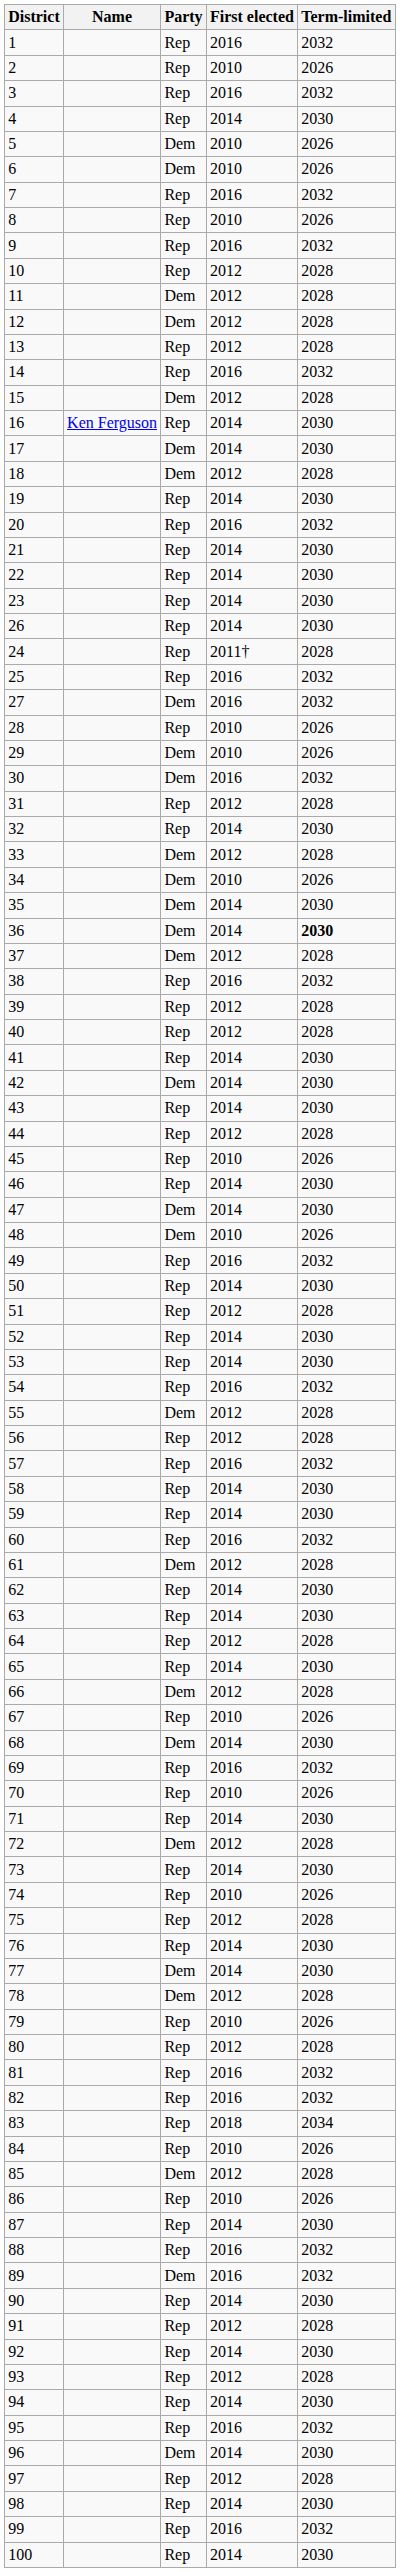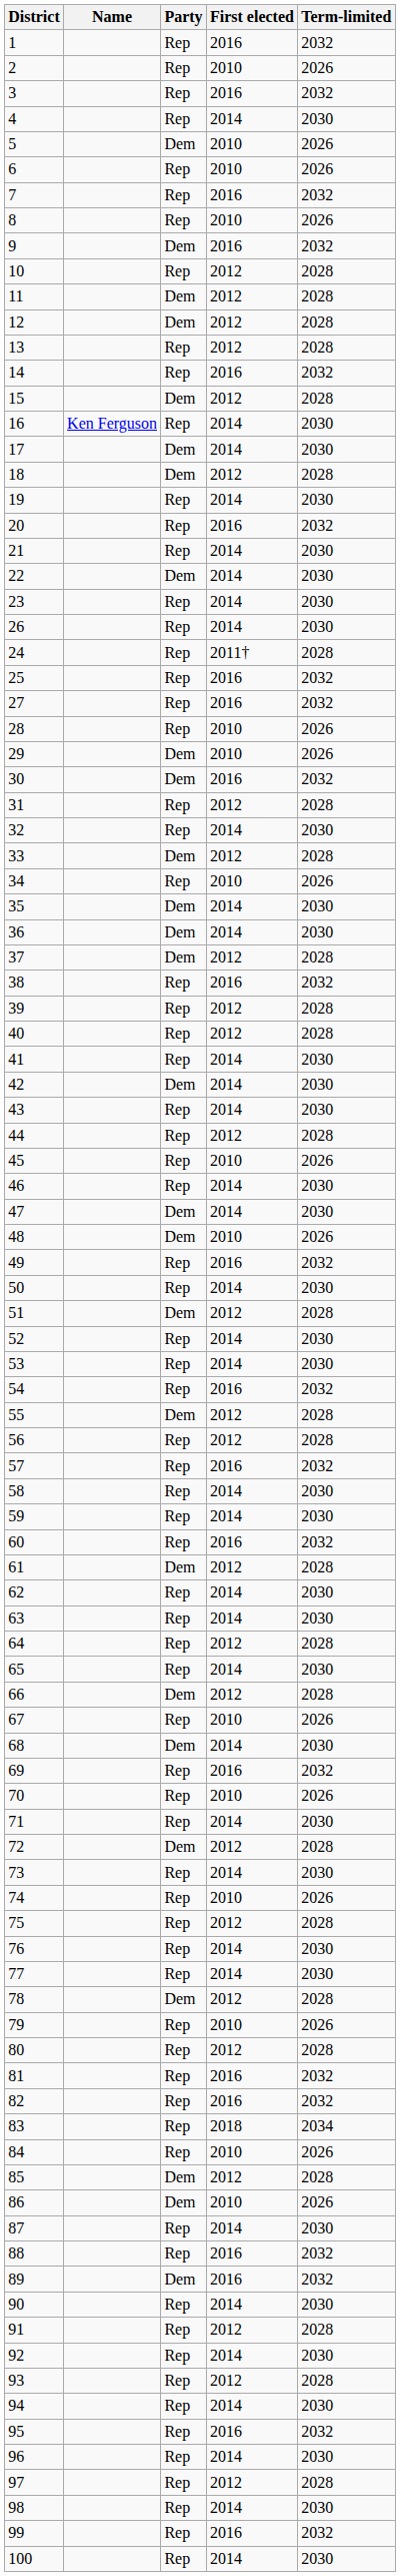 <table class="wikitable sortable">
 <tr>
 <th>District</th>
 <th>Name</th>
 <th>Party</th>
 <th>First elected</th>
 <th>Term-limited</th>
 </tr>
 <tr>
 <td>1</td>
 <td></td>
 <td>Rep</td>
 <td>2016</td>
 <td>2032</td>
 </tr>
 <tr>
 <td>2</td>
 <td></td>
 <td>Rep</td>
 <td>2010</td>
 <td>2026</td>
 </tr>
 <tr>
 <td>3</td>
 <td></td>
 <td>Rep</td>
 <td>2016</td>
 <td>2032</td>
 </tr>
 <tr>
 <td>4</td>
 <td></td>
 <td>Rep</td>
 <td>2014</td>
 <td>2030</td>
 </tr>
 <tr>
 <td>5</td>
 <td></td>
 <td>Dem</td>
 <td>2010</td>
 <td>2026</td>
 </tr>
 <tr>
 <td>6</td>
 <td></td>
-<td>Dem</td>
+<td>Rep</td>
 <td>2010</td>
 <td>2026</td>
 </tr>
 <tr>
 <td>7</td>
 <td></td>
 <td>Rep</td>
 <td>2016</td>
 <td>2032</td>
 </tr>
 <tr>
 <td>8</td>
 <td></td>
 <td>Rep</td>
 <td>2010</td>
 <td>2026</td>
 </tr>
 <tr>
 <td>9</td>
 <td></td>
-<td>Rep</td>
+<td>Dem</td>
 <td>2016</td>
 <td>2032</td>
 </tr>
 <tr>
 <td>10</td>
 <td></td>
 <td>Rep</td>
 <td>2012</td>
 <td>2028</td>
 </tr>
 <tr>
 <td>11</td>
 <td></td>
 <td>Dem</td>
 <td>2012</td>
 <td>2028</td>
 </tr>
 <tr>
 <td>12</td>
 <td></td>
 <td>Dem</td>
 <td>2012</td>
 <td>2028</td>
 </tr>
 <tr>
 <td>13</td>
 <td></td>
 <td>Rep</td>
 <td>2012</td>
 <td>2028</td>
 </tr>
 <tr>
 <td>14</td>
 <td></td>
 <td>Rep</td>
 <td>2016</td>
 <td>2032</td>
 </tr>
 <tr>
 <td>15</td>
 <td></td>
 <td>Dem</td>
 <td>2012</td>
 <td>2028</td>
 </tr>
 <tr>
 <td>16</td>
 <td><a href='#'>Ken Ferguson</a></td>
 <td>Rep</td>
 <td>2014</td>
 <td>2030</td>
 </tr>
 <tr>
 <td>17</td>
 <td></td>
 <td>Dem</td>
 <td>2014</td>
 <td>2030</td>
 </tr>
 <tr>
 <td>18</td>
 <td></td>
 <td>Dem</td>
 <td>2012</td>
 <td>2028</td>
 </tr>
 <tr>
 <td>19</td>
 <td></td>
 <td>Rep</td>
 <td>2014</td>
 <td>2030</td>
 </tr>
 <tr>
 <td>20</td>
 <td></td>
 <td>Rep</td>
 <td>2016</td>
 <td>2032</td>
 </tr>
 <tr>
 <td>21</td>
 <td></td>
 <td>Rep</td>
 <td>2014</td>
 <td>2030</td>
 </tr>
 <tr>
 <td>22</td>
 <td></td>
-<td>Rep</td>
+<td>Dem</td>
 <td>2014</td>
 <td>2030</td>
 </tr>
 <tr>
 <td>23</td>
 <td></td>
 <td>Rep</td>
 <td>2014</td>
 <td>2030</td>
 </tr>
 <tr>
 <td>26</td>
 <td></td>
 <td>Rep</td>
 <td>2014</td>
 <td>2030</td>
 </tr>
 <tr>
 <td>24</td>
 <td></td>
 <td>Rep</td>
 <td>2011†</td>
 <td>2028</td>
 </tr>
 <tr>
 <td>25</td>
 <td></td>
 <td>Rep</td>
 <td>2016</td>
 <td>2032</td>
 </tr>
 <tr>
 <td>27</td>
 <td></td>
-<td>Dem</td>
+<td>Rep</td>
 <td>2016</td>
 <td>2032</td>
 </tr>
 <tr>
 <td>28</td>
 <td></td>
 <td>Rep</td>
 <td>2010</td>
 <td>2026</td>
 </tr>
 <tr>
 <td>29</td>
 <td></td>
 <td>Dem</td>
 <td>2010</td>
 <td>2026</td>
 </tr>
 <tr>
 <td>30</td>
 <td></td>
 <td>Dem</td>
 <td>2016</td>
 <td>2032</td>
 </tr>
 <tr>
 <td>31</td>
 <td></td>
 <td>Rep</td>
 <td>2012</td>
 <td>2028</td>
 </tr>
 <tr>
 <td>32</td>
 <td></td>
 <td>Rep</td>
 <td>2014</td>
 <td>2030</td>
 </tr>
 <tr>
 <td>33</td>
 <td></td>
 <td>Dem</td>
 <td>2012</td>
 <td>2028</td>
 </tr>
 <tr>
 <td>34</td>
 <td></td>
-<td>Dem</td>
+<td>Rep</td>
 <td>2010</td>
 <td>2026</td>
 </tr>
 <tr>
 <td>35</td>
 <td></td>
 <td>Dem</td>
 <td>2014</td>
 <td>2030</td>
 </tr>
 <tr>
 <td>36</td>
 <td></td>
 <td>Dem</td>
 <td>2014</td>
-<td><strong>2030</strong></td>
+<td>2030</td>
 </tr>
 <tr>
 <td>37</td>
 <td></td>
 <td>Dem</td>
 <td>2012</td>
 <td>2028</td>
 </tr>
 <tr>
 <td>38</td>
 <td></td>
 <td>Rep</td>
 <td>2016</td>
 <td>2032</td>
 </tr>
 <tr>
 <td>39</td>
 <td></td>
 <td>Rep</td>
 <td>2012</td>
 <td>2028</td>
 </tr>
 <tr>
 <td>40</td>
 <td></td>
 <td>Rep</td>
 <td>2012</td>
 <td>2028</td>
 </tr>
 <tr>
 <td>41</td>
 <td></td>
 <td>Rep</td>
 <td>2014</td>
 <td>2030</td>
 </tr>
 <tr>
 <td>42</td>
 <td></td>
 <td>Dem</td>
 <td>2014</td>
 <td>2030</td>
 </tr>
 <tr>
 <td>43</td>
 <td></td>
 <td>Rep</td>
 <td>2014</td>
 <td>2030</td>
 </tr>
 <tr>
 <td>44</td>
 <td></td>
 <td>Rep</td>
 <td>2012</td>
 <td>2028</td>
 </tr>
 <tr>
 <td>45</td>
 <td></td>
 <td>Rep</td>
 <td>2010</td>
 <td>2026</td>
 </tr>
 <tr>
 <td>46</td>
 <td></td>
 <td>Rep</td>
 <td>2014</td>
 <td>2030</td>
 </tr>
 <tr>
 <td>47</td>
 <td></td>
 <td>Dem</td>
 <td>2014</td>
 <td>2030</td>
 </tr>
 <tr>
 <td>48</td>
 <td></td>
 <td>Dem</td>
 <td>2010</td>
 <td>2026</td>
 </tr>
 <tr>
 <td>49</td>
 <td></td>
 <td>Rep</td>
 <td>2016</td>
 <td>2032</td>
 </tr>
 <tr>
 <td>50</td>
 <td></td>
 <td>Rep</td>
 <td>2014</td>
 <td>2030</td>
 </tr>
 <tr>
 <td>51</td>
 <td></td>
-<td>Rep</td>
+<td>Dem</td>
 <td>2012</td>
 <td>2028</td>
 </tr>
 <tr>
 <td>52</td>
 <td></td>
 <td>Rep</td>
 <td>2014</td>
 <td>2030</td>
 </tr>
 <tr>
 <td>53</td>
 <td></td>
 <td>Rep</td>
 <td>2014</td>
 <td>2030</td>
 </tr>
 <tr>
 <td>54</td>
 <td></td>
 <td>Rep</td>
 <td>2016</td>
 <td>2032</td>
 </tr>
 <tr>
 <td>55</td>
 <td></td>
 <td>Dem</td>
 <td>2012</td>
 <td>2028</td>
 </tr>
 <tr>
 <td>56</td>
 <td></td>
 <td>Rep</td>
 <td>2012</td>
 <td>2028</td>
 </tr>
 <tr>
 <td>57</td>
 <td></td>
 <td>Rep</td>
 <td>2016</td>
 <td>2032</td>
 </tr>
 <tr>
 <td>58</td>
 <td></td>
 <td>Rep</td>
 <td>2014</td>
 <td>2030</td>
 </tr>
 <tr>
 <td>59</td>
 <td></td>
 <td>Rep</td>
 <td>2014</td>
 <td>2030</td>
 </tr>
 <tr>
 <td>60</td>
 <td></td>
 <td>Rep</td>
 <td>2016</td>
 <td>2032</td>
 </tr>
 <tr>
 <td>61</td>
 <td></td>
 <td>Dem</td>
 <td>2012</td>
 <td>2028</td>
 </tr>
 <tr>
 <td>62</td>
 <td></td>
 <td>Rep</td>
 <td>2014</td>
 <td>2030</td>
 </tr>
 <tr>
 <td>63</td>
 <td></td>
 <td>Rep</td>
 <td>2014</td>
 <td>2030</td>
 </tr>
 <tr>
 <td>64</td>
 <td></td>
 <td>Rep</td>
 <td>2012</td>
 <td>2028</td>
 </tr>
 <tr>
 <td>65</td>
 <td></td>
 <td>Rep</td>
 <td>2014</td>
 <td>2030</td>
 </tr>
 <tr>
 <td>66</td>
 <td></td>
 <td>Dem</td>
 <td>2012</td>
 <td>2028</td>
 </tr>
 <tr>
 <td>67</td>
 <td></td>
 <td>Rep</td>
 <td>2010</td>
 <td>2026</td>
 </tr>
 <tr>
 <td>68</td>
 <td></td>
 <td>Dem</td>
 <td>2014</td>
 <td>2030</td>
 </tr>
 <tr>
 <td>69</td>
 <td></td>
 <td>Rep</td>
 <td>2016</td>
 <td>2032</td>
 </tr>
 <tr>
 <td>70</td>
 <td></td>
 <td>Rep</td>
 <td>2010</td>
 <td>2026</td>
 </tr>
 <tr>
 <td>71</td>
 <td></td>
 <td>Rep</td>
 <td>2014</td>
 <td>2030</td>
 </tr>
 <tr>
 <td>72</td>
 <td></td>
 <td>Dem</td>
 <td>2012</td>
 <td>2028</td>
 </tr>
 <tr>
 <td>73</td>
 <td></td>
 <td>Rep</td>
 <td>2014</td>
 <td>2030</td>
 </tr>
 <tr>
 <td>74</td>
 <td></td>
 <td>Rep</td>
 <td>2010</td>
 <td>2026</td>
 </tr>
 <tr>
 <td>75</td>
 <td></td>
 <td>Rep</td>
 <td>2012</td>
 <td>2028</td>
 </tr>
 <tr>
 <td>76</td>
 <td></td>
 <td>Rep</td>
 <td>2014</td>
 <td>2030</td>
 </tr>
 <tr>
 <td>77</td>
 <td></td>
-<td>Dem</td>
+<td>Rep</td>
 <td>2014</td>
 <td>2030</td>
 </tr>
 <tr>
 <td>78</td>
 <td></td>
 <td>Dem</td>
 <td>2012</td>
 <td>2028</td>
 </tr>
 <tr>
 <td>79</td>
 <td></td>
 <td>Rep</td>
 <td>2010</td>
 <td>2026</td>
 </tr>
 <tr>
 <td>80</td>
 <td></td>
 <td>Rep</td>
 <td>2012</td>
 <td>2028</td>
 </tr>
 <tr>
 <td>81</td>
 <td></td>
 <td>Rep</td>
 <td>2016</td>
 <td>2032</td>
 </tr>
 <tr>
 <td>82</td>
 <td></td>
 <td>Rep</td>
 <td>2016</td>
 <td>2032</td>
 </tr>
 <tr>
 <td>83</td>
 <td></td>
 <td>Rep</td>
 <td>2018</td>
 <td>2034</td>
 </tr>
 <tr>
 <td>84</td>
 <td></td>
 <td>Rep</td>
 <td>2010</td>
 <td>2026</td>
 </tr>
 <tr>
 <td>85</td>
 <td></td>
 <td>Dem</td>
 <td>2012</td>
 <td>2028</td>
 </tr>
 <tr>
 <td>86</td>
 <td></td>
-<td>Rep</td>
+<td>Dem</td>
 <td>2010</td>
 <td>2026</td>
 </tr>
 <tr>
 <td>87</td>
 <td></td>
 <td>Rep</td>
 <td>2014</td>
 <td>2030</td>
 </tr>
 <tr>
 <td>88</td>
 <td></td>
 <td>Rep</td>
 <td>2016</td>
 <td>2032</td>
 </tr>
 <tr>
 <td>89</td>
 <td></td>
 <td>Dem</td>
 <td>2016</td>
 <td>2032</td>
 </tr>
 <tr>
 <td>90</td>
 <td></td>
 <td>Rep</td>
 <td>2014</td>
 <td>2030</td>
 </tr>
 <tr>
 <td>91</td>
 <td></td>
 <td>Rep</td>
 <td>2012</td>
 <td>2028</td>
 </tr>
 <tr>
 <td>92</td>
 <td></td>
 <td>Rep</td>
 <td>2014</td>
 <td>2030</td>
 </tr>
 <tr>
 <td>93</td>
 <td></td>
 <td>Rep</td>
 <td>2012</td>
 <td>2028</td>
 </tr>
 <tr>
 <td>94</td>
 <td></td>
 <td>Rep</td>
 <td>2014</td>
 <td>2030</td>
 </tr>
 <tr>
 <td>95</td>
 <td></td>
 <td>Rep</td>
 <td>2016</td>
 <td>2032</td>
 </tr>
 <tr>
 <td>96</td>
 <td></td>
-<td>Dem</td>
+<td>Rep</td>
 <td>2014</td>
 <td>2030</td>
 </tr>
 <tr>
 <td>97</td>
 <td></td>
 <td>Rep</td>
 <td>2012</td>
 <td>2028</td>
 </tr>
 <tr>
 <td>98</td>
 <td></td>
 <td>Rep</td>
 <td>2014</td>
 <td>2030</td>
 </tr>
 <tr>
 <td>99</td>
 <td></td>
 <td>Rep</td>
 <td>2016</td>
 <td>2032</td>
 </tr>
 <tr>
 <td>100</td>
 <td></td>
 <td>Rep</td>
 <td>2014</td>
 <td>2030</td>
 </tr>
 </table>
